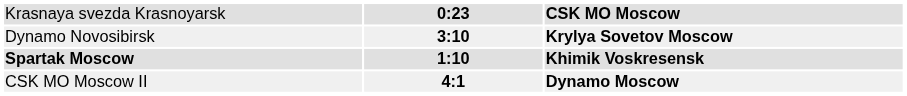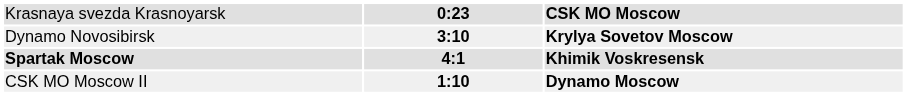 <table width="70%">
 <tr bgcolor="#e0e0e0">
 <td style="width:40%;">Krasnaya svezda Krasnoyarsk</td>
 <th style="width:20%;"><strong>0:23</strong></th>
 <td style="width:40%;"><strong>CSK MO Moscow</strong></td>
 </tr>
 <tr bgcolor="#f0f0f0">
 <td>Dynamo Novosibirsk</td>
 <td align="center"><strong>3:10</strong></td>
 <td><strong>Krylya Sovetov Moscow</strong></td>
 </tr>
 <tr bgcolor="#e0e0e0">
 <td><strong>Spartak Moscow</strong></td>
-<td align="center"><strong>1:10</strong></td>
+<td align="center"><strong>4:1</strong></td>
 <td><strong>Khimik Voskresensk</strong></td>
 </tr>
 <tr bgcolor="#f0f0f0">
 <td>CSK MO Moscow II</td>
-<td align="center"><strong>4:1</strong></td>
+<td align="center"><strong>1:10</strong></td>
 <td><strong>Dynamo Moscow</strong></td>
 </tr>
 </table>
